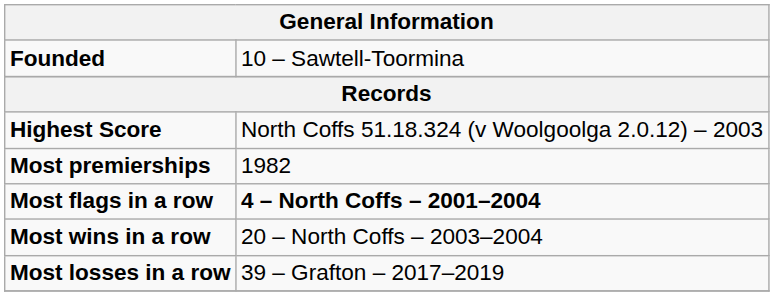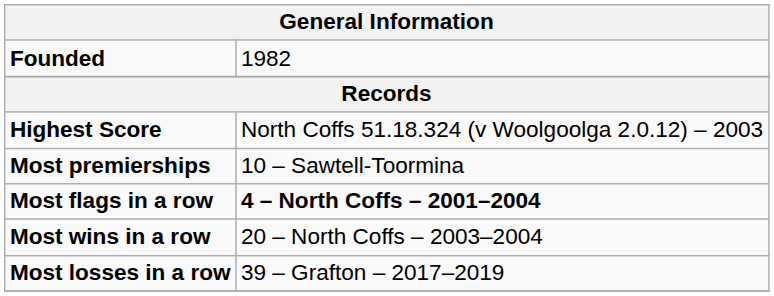 <table class="wikitable">
 <tr>
 <th colspan="2" bgcolor="#b0c4de"><strong>General Information</strong></th>
 </tr>
 <tr style="vertical-align: top;">
 <td><strong>Founded</strong></td>
-<td>10 – Sawtell-Toormina</td>
+<td>1982</td>
 </tr>
 <tr style="vertical-align: top;">
 </tr>
 <tr>
 <th colspan="2" bgcolor="#b0c4de"><strong>Records</strong></th>
 </tr>
 <tr style="vertical-align: top;">
 <td><strong>Highest Score</strong></td>
 <td>North Coffs 51.18.324 (v Woolgoolga 2.0.12) – 2003</td>
 </tr>
 <tr>
 <td><strong>Most premierships</strong></td>
-<td>1982</td>
+<td>10 – Sawtell-Toormina</td>
 </tr>
 <tr>
 <td><strong>Most flags in a row</strong></td>
 <td><strong>4 – North Coffs – 2001–2004</strong></td>
 </tr>
 <tr>
 <td><strong>Most wins in a row</strong></td>
 <td>20 – North Coffs – 2003–2004</td>
 </tr>
 <tr>
 <td><strong>Most losses in a row</strong></td>
 <td>39 – Grafton – 2017–2019</td>
 </tr>
 <tr style="vertical-align: top;"jnh>
 </tr>
 </table>
